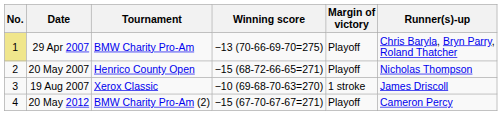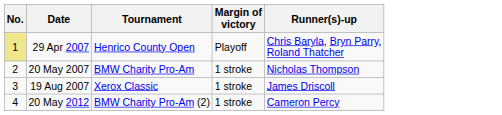 <table class="wikitable" style="font-size:95%;">
 <tr>
 <th>No.</th>
 <th>Date</th>
 <th>Tournament</th>
-<th>Winning score</th>
 <th>Margin of<br>victory</th>
 <th>Runner(s)-up</th>
 </tr>
 <tr>
 <td align=center style="background: khaki;">1</td>
 <td align=right>29 Apr <a href='#'>2007</a></td>
-<td><a href='#'>BMW Charity Pro-Am</a></td>
-<td>−13 (70-66-69-70=275)</td>
+<td><a href='#'>Henrico County Open</a></td>
 <td>Playoff</td>
 <td> <a href='#'>Chris Baryla</a>,  <a href='#'>Bryn Parry</a>,<br> <a href='#'>Roland Thatcher</a></td>
 </tr>
 <tr>
 <td align=center>2</td>
 <td align=right>20 May 2007</td>
-<td><a href='#'>Henrico County Open</a></td>
-<td>−15 (68-72-66-65=271)</td>
-<td>Playoff</td>
+<td><a href='#'>BMW Charity Pro-Am</a></td>
+<td>1 stroke</td>
 <td> <a href='#'>Nicholas Thompson</a></td>
 </tr>
 <tr>
 <td align=center>3</td>
 <td align=right>19 Aug 2007</td>
 <td><a href='#'>Xerox Classic</a></td>
-<td>−10 (69-68-70-63=270)</td>
 <td>1 stroke</td>
 <td> <a href='#'>James Driscoll</a></td>
 </tr>
 <tr>
 <td align=center>4</td>
 <td align=right>20 May <a href='#'>2012</a></td>
 <td><a href='#'>BMW Charity Pro-Am</a> (2)</td>
-<td>−15 (67-70-67-67=271)</td>
-<td>Playoff</td>
+<td>1 stroke</td>
 <td> <a href='#'>Cameron Percy</a></td>
 </tr>
 </table>
